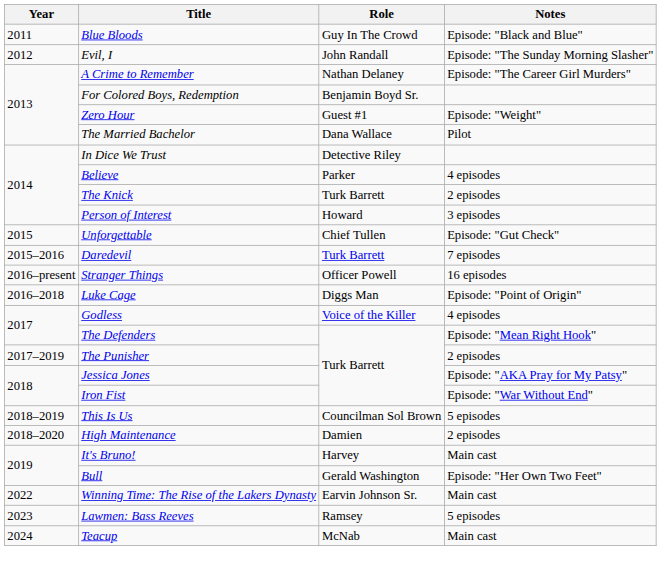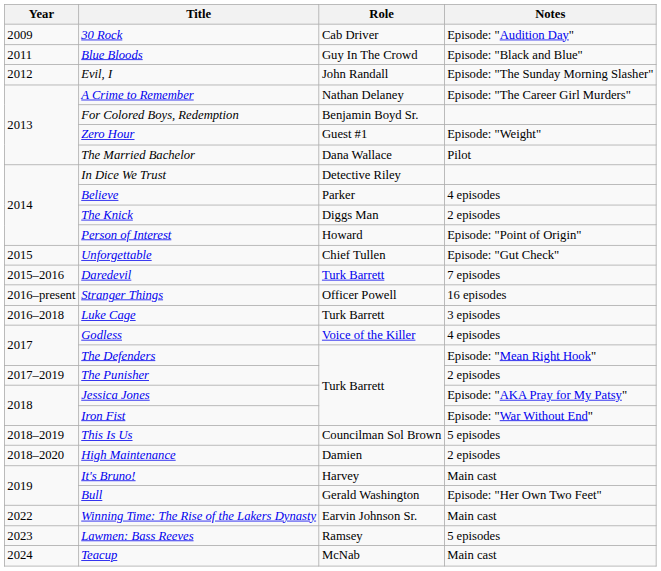 <table class="wikitable sortable">
 <tr>
 <th>Year</th>
 <th>Title</th>
 <th>Role</th>
 <th class="unsortable">Notes</th>
+</tr>
+<tr>
+<td>2009</td>
+<td><em><a href='#'>30 Rock</a></em></td>
+<td>Cab Driver</td>
+<td>Episode: "<a href='#'>Audition Day</a>"</td>
 </tr>
 <tr>
 <td>2011</td>
 <td><em><a href='#'>Blue Bloods</a></em></td>
 <td>Guy In The Crowd</td>
 <td>Episode: "Black and Blue"</td>
 </tr>
 <tr>
 <td>2012</td>
 <td><em>Evil, I</em></td>
 <td>John Randall</td>
 <td>Episode: "The Sunday Morning Slasher"</td>
 </tr>
 <tr>
 <td rowspan="4">2013</td>
 <td><em><a href='#'>A Crime to Remember</a></em></td>
 <td>Nathan Delaney</td>
 <td>Episode: "The Career Girl Murders"</td>
 </tr>
 <tr>
 <td><em>For Colored Boys, Redemption</em></td>
 <td>Benjamin Boyd Sr.</td>
 <td></td>
 </tr>
 <tr>
 <td><em><a href='#'>Zero Hour</a></em></td>
 <td>Guest #1</td>
 <td>Episode: "Weight"</td>
 </tr>
 <tr>
 <td><em>The Married Bachelor</em></td>
 <td>Dana Wallace</td>
 <td>Pilot</td>
 </tr>
 <tr>
 <td rowspan="4">2014</td>
 <td><em>In Dice We Trust</em></td>
 <td>Detective Riley</td>
 <td></td>
 </tr>
 <tr>
 <td><em><a href='#'>Believe</a></em></td>
 <td>Parker</td>
 <td>4 episodes</td>
 </tr>
 <tr>
 <td><em><a href='#'>The Knick</a></em></td>
-<td>Turk Barrett</td>
+<td>Diggs Man</td>
 <td>2 episodes</td>
 </tr>
 <tr>
 <td><em><a href='#'>Person of Interest</a></em></td>
 <td>Howard</td>
-<td>3 episodes</td>
+<td>Episode: "Point of Origin"</td>
 </tr>
 <tr>
 <td>2015</td>
 <td><em><a href='#'>Unforgettable</a></em></td>
 <td>Chief Tullen</td>
 <td>Episode: "Gut Check"</td>
 </tr>
 <tr>
 <td>2015–2016</td>
 <td><em><a href='#'>Daredevil</a></em></td>
 <td><a href='#'>Turk Barrett</a></td>
 <td>7 episodes</td>
 </tr>
 <tr>
 <td>2016–present</td>
 <td><em><a href='#'>Stranger Things</a></em></td>
 <td>Officer Powell</td>
 <td>16 episodes</td>
 </tr>
 <tr>
 <td>2016–2018</td>
 <td><em><a href='#'>Luke Cage</a></em></td>
-<td>Diggs Man</td>
-<td>Episode: "Point of Origin"</td>
+<td>Turk Barrett</td>
+<td>3 episodes</td>
 </tr>
 <tr>
 <td rowspan=2>2017</td>
 <td><em><a href='#'>Godless</a></em></td>
 <td><a href='#'>Voice of the Killer</a></td>
 <td>4 episodes</td>
 </tr>
 <tr>
 <td><em><a href='#'>The Defenders</a></em></td>
 <td rowspan=4>Turk Barrett</td>
 <td>Episode: "<a href='#'>Mean Right Hook</a>"</td>
 </tr>
 <tr>
 <td>2017–2019</td>
 <td><em><a href='#'>The Punisher</a></em></td>
 <td>2 episodes</td>
 </tr>
 <tr>
 <td rowspan=2>2018</td>
 <td><em><a href='#'>Jessica Jones</a></em></td>
 <td>Episode: "<a href='#'>AKA Pray for My Patsy</a>"</td>
 </tr>
 <tr>
 <td><em><a href='#'>Iron Fist</a></em></td>
 <td>Episode: "<a href='#'>War Without End</a>"</td>
 </tr>
 <tr>
 <td>2018–2019</td>
 <td><em><a href='#'>This Is Us</a></em></td>
 <td>Councilman Sol Brown</td>
 <td>5 episodes</td>
 </tr>
 <tr>
 <td>2018–2020</td>
 <td><em><a href='#'>High Maintenance</a></em></td>
 <td>Damien</td>
 <td>2 episodes</td>
 </tr>
 <tr>
 <td rowspan=2>2019</td>
 <td><em><a href='#'>It's Bruno!</a></em></td>
 <td>Harvey</td>
 <td>Main cast</td>
 </tr>
 <tr>
 <td><em><a href='#'>Bull</a></em></td>
 <td>Gerald Washington</td>
 <td>Episode: "Her Own Two Feet"</td>
 </tr>
 <tr>
 <td>2022</td>
 <td><em><a href='#'>Winning Time: The Rise of the Lakers Dynasty</a></em></td>
 <td>Earvin Johnson Sr.</td>
 <td>Main cast</td>
 </tr>
 <tr>
 <td>2023</td>
 <td><em><a href='#'>Lawmen: Bass Reeves</a></em></td>
 <td>Ramsey</td>
 <td>5 episodes</td>
 </tr>
 <tr>
 <td>2024</td>
 <td><em><a href='#'>Teacup</a></em></td>
 <td>McNab</td>
 <td>Main cast</td>
 </tr>
 </table>
